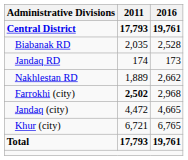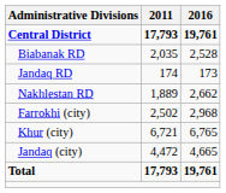 <table class="wikitable">
 <tr>
 <th>Administrative Divisions</th>
 <th>2011</th>
 <th>2016</th>
 </tr>
 <tr>
 <td><strong><a href='#'>Central District</a></strong></td>
 <td style="text-align: right;"><strong>17,793</strong></td>
 <td style="text-align: right;"><strong>19,761</strong></td>
 </tr>
 <tr>
 <td style="padding-left: 1em;"><a href='#'>Biabanak RD</a></td>
 <td style="text-align: right;">2,035</td>
 <td style="text-align: right;">2,528</td>
 </tr>
 <tr>
 <td style="padding-left: 1em;"><a href='#'>Jandaq RD</a></td>
 <td style="text-align: right;">174</td>
 <td style="text-align: right;">173</td>
 </tr>
 <tr>
 <td style="padding-left: 1em;"><a href='#'>Nakhlestan RD</a></td>
 <td style="text-align: right;">1,889</td>
 <td style="text-align: right;">2,662</td>
 </tr>
 <tr>
 <td style="padding-left: 1em;"><a href='#'>Farrokhi</a> (city)</td>
-<td style="text-align: right;"><strong>2,502</strong></td>
+<td style="text-align: right;">2,502</td>
 <td style="text-align: right;">2,968</td>
+</tr>
+<tr>
+<td style="padding-left: 1em;"><a href='#'>Khur</a> (city)</td>
+<td style="text-align: right;">6,721</td>
+<td style="text-align: right;">6,765</td>
 </tr>
 <tr>
 <td style="padding-left: 1em;"><a href='#'>Jandaq</a> (city)</td>
 <td style="text-align: right;">4,472</td>
 <td style="text-align: right;">4,665</td>
-</tr>
-<tr>
-<td style="padding-left: 1em;"><a href='#'>Khur</a> (city)</td>
-<td style="text-align: right;">6,721</td>
-<td style="text-align: right;">6,765</td>
 </tr>
 <tr>
 <td><strong>Total</strong></td>
 <td style="text-align: right;"><strong>17,793</strong></td>
 <td style="text-align: right;"><strong>19,761</strong></td>
 </tr>
 <tr>
 <td colspan=3></td>
 </tr>
 </table>
